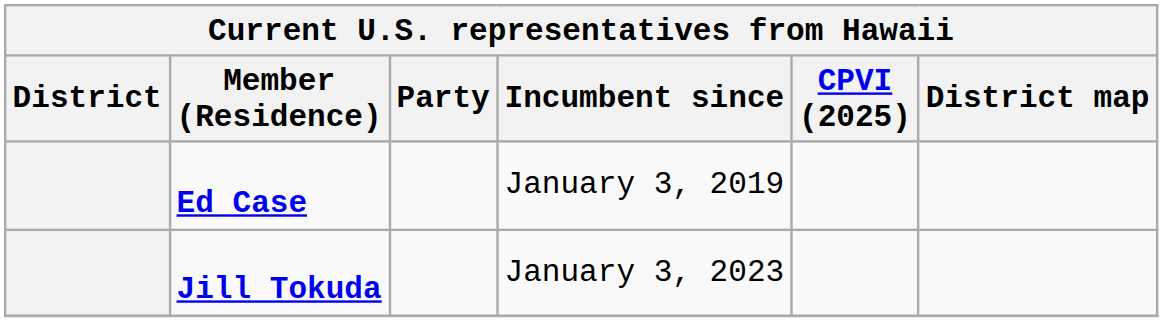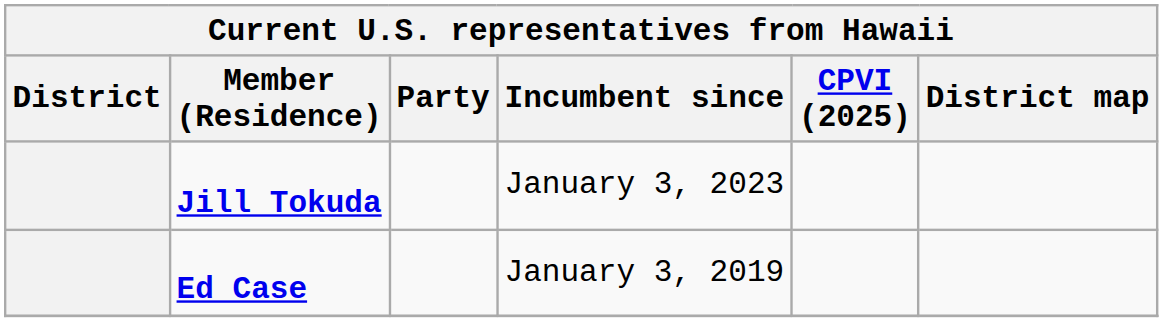 <table class="wikitable sortable">
 <tr>
 <th colspan=6>Current U.S. representatives from Hawaii</th>
 </tr>
 <tr>
 <th>District</th>
 <th>Member<br>(Residence)</th>
 <th>Party</th>
 <th data-sort-type="date">Incumbent since</th>
 <th data-sort-type="number"><a href='#'>CPVI</a><br>(2025)</th>
 <th class="unsortable">District map</th>
 </tr>
 <tr>
 <th></th>
+<td data-sort-value="Tokuda, Jill"><br><strong><a href='#'>Jill Tokuda</a></strong><br></td>
+<td></td>
+<td>January 3, 2023</td>
+<td></td>
+<td></td>
+</tr>
+<tr>
+<th></th>
 <td data-sort-value="Case, Ed"><br><strong><a href='#'>Ed Case</a></strong><br></td>
 <td></td>
 <td>January 3, 2019</td>
 <td></td>
 <td></td>
 </tr>
 <tr>
-<th></th>
-<td data-sort-value="Tokuda, Jill"><br><strong><a href='#'>Jill Tokuda</a></strong><br></td>
-<td></td>
-<td>January 3, 2023</td>
-<td></td>
-<td></td>
-</tr>
-<tr>
 </tr>
 </table>
